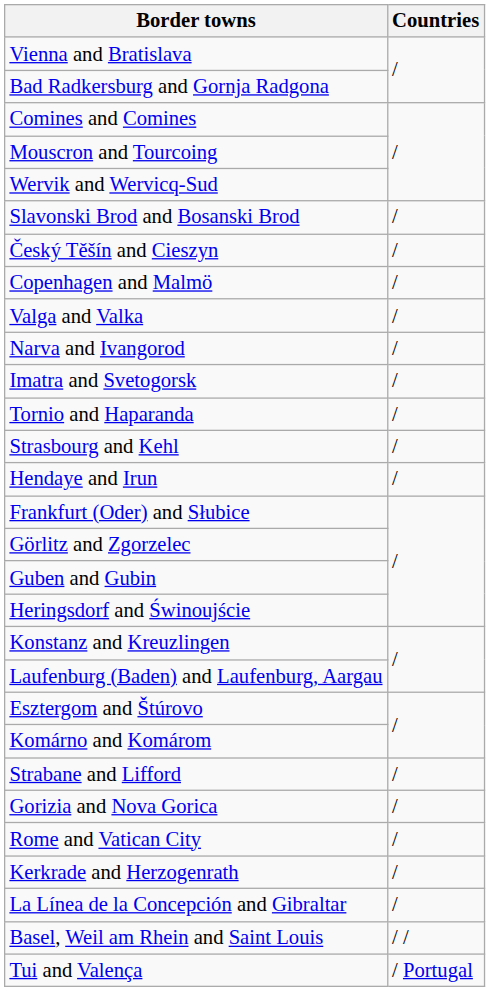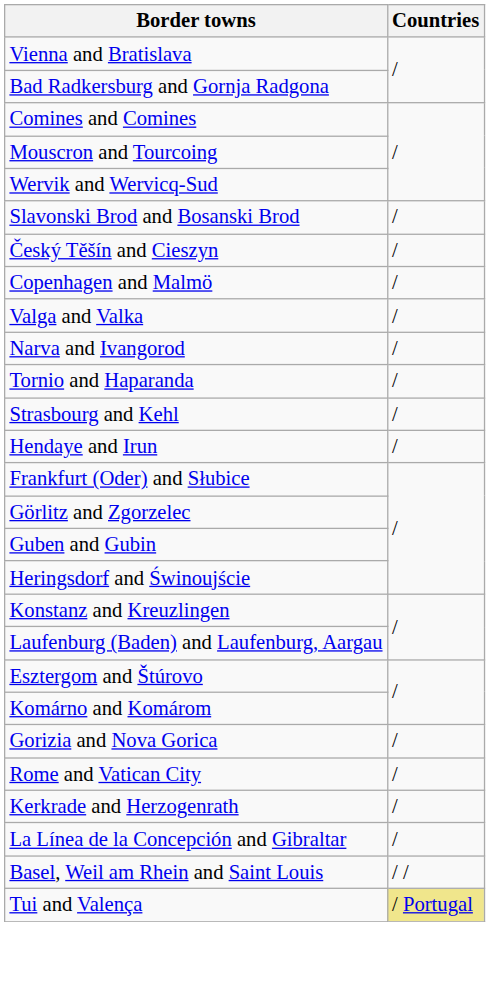 <table class="wikitable">
 <tr>
 <th>Border towns</th>
 <th>Countries</th>
 </tr>
 <tr>
 <td><a href='#'>Vienna</a> and <a href='#'>Bratislava</a></td>
 <td rowspan="2"> / </td>
 </tr>
 <tr>
 <td><a href='#'>Bad Radkersburg</a> and <a href='#'>Gornja Radgona</a></td>
 </tr>
 <tr>
 <td><a href='#'>Comines</a> and <a href='#'>Comines</a></td>
 <td rowspan="3"> / </td>
 </tr>
 <tr>
 <td><a href='#'>Mouscron</a> and <a href='#'>Tourcoing</a></td>
 </tr>
 <tr>
 <td><a href='#'>Wervik</a> and <a href='#'>Wervicq-Sud</a></td>
 </tr>
 <tr>
 <td><a href='#'>Slavonski Brod</a> and <a href='#'>Bosanski Brod</a></td>
 <td> / </td>
 </tr>
 <tr>
 <td><a href='#'>Český Těšín</a> and <a href='#'>Cieszyn</a></td>
 <td> / </td>
 </tr>
 <tr>
 <td><a href='#'>Copenhagen</a> and <a href='#'>Malmö</a></td>
 <td> / </td>
 </tr>
 <tr>
 <td><a href='#'>Valga</a> and <a href='#'>Valka</a></td>
 <td>  / </td>
 </tr>
 <tr>
 <td><a href='#'>Narva</a> and <a href='#'>Ivangorod</a></td>
 <td> / </td>
 </tr>
 <tr>
-<td><a href='#'>Imatra</a> and <a href='#'>Svetogorsk</a></td>
-<td> / </td>
-</tr>
-<tr>
 <td><a href='#'>Tornio</a> and <a href='#'>Haparanda</a></td>
 <td> / </td>
 </tr>
 <tr>
 <td><a href='#'>Strasbourg</a> and <a href='#'>Kehl</a></td>
 <td> / </td>
 </tr>
 <tr>
 <td><a href='#'>Hendaye</a> and <a href='#'>Irun</a></td>
 <td> / </td>
 </tr>
 <tr>
 <td><a href='#'>Frankfurt (Oder)</a> and <a href='#'>Słubice</a></td>
 <td rowspan="4"> / </td>
 </tr>
 <tr>
 <td><a href='#'>Görlitz</a> and <a href='#'>Zgorzelec</a></td>
 </tr>
 <tr>
 <td><a href='#'>Guben</a> and <a href='#'>Gubin</a></td>
 </tr>
 <tr>
 <td><a href='#'>Heringsdorf</a> and <a href='#'>Świnoujście</a></td>
 </tr>
 <tr>
 <td><a href='#'>Konstanz</a> and <a href='#'>Kreuzlingen</a></td>
 <td rowspan="2"> / </td>
 </tr>
 <tr>
 <td><a href='#'>Laufenburg (Baden)</a> and <a href='#'>Laufenburg, Aargau</a></td>
 </tr>
 <tr>
 <td><a href='#'>Esztergom</a> and <a href='#'>Štúrovo</a></td>
 <td rowspan="2"> / </td>
 </tr>
 <tr>
 <td><a href='#'>Komárno</a> and <a href='#'>Komárom</a></td>
 </tr>
 <tr>
-<td><a href='#'>Strabane</a> and <a href='#'>Lifford</a></td>
-<td> / </td>
-</tr>
-<tr>
 <td><a href='#'>Gorizia</a> and <a href='#'>Nova Gorica</a></td>
 <td> / </td>
 </tr>
 <tr>
 <td><a href='#'>Rome</a> and <a href='#'>Vatican City</a></td>
 <td> / </td>
 </tr>
 <tr>
 <td><a href='#'>Kerkrade</a> and <a href='#'>Herzogenrath</a></td>
 <td> / </td>
 </tr>
 <tr>
 <td><a href='#'>La Línea de la Concepción</a> and <a href='#'>Gibraltar</a></td>
 <td> / </td>
 </tr>
 <tr>
 <td><a href='#'>Basel</a>, <a href='#'>Weil am Rhein</a> and <a href='#'>Saint Louis</a></td>
 <td> /  / </td>
 </tr>
 <tr>
 <td><a href='#'>Tui</a> and <a href='#'>Valença</a></td>
-<td> / <a href='#'>Portugal</a></td>
+<td style="background: khaki;"> / <a href='#'>Portugal</a></td>
 </tr>
 </table>
